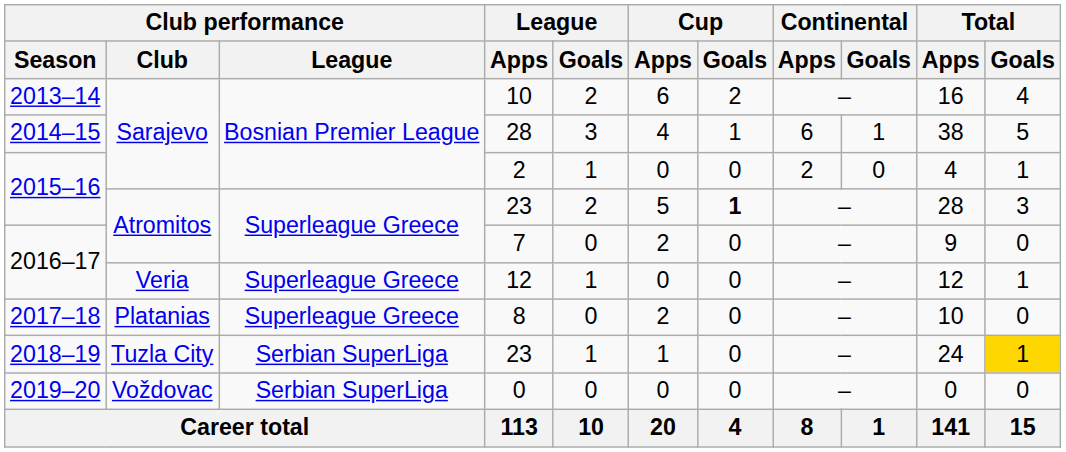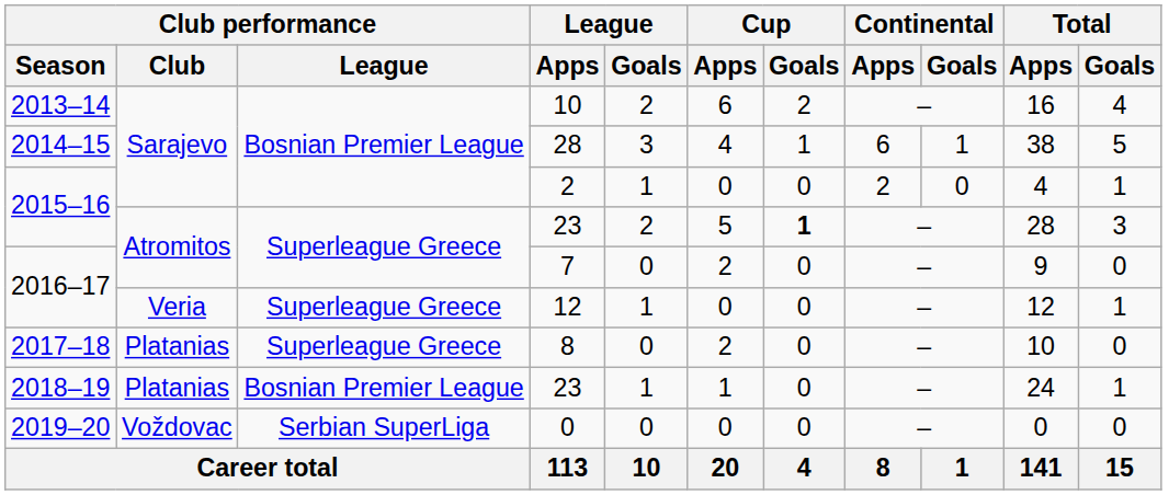 <table class="wikitable" style="text-align:center">
 <tr>
 <th colspan=3>Club performance</th>
 <th colspan=2>League</th>
 <th colspan=2>Cup</th>
 <th colspan=2>Continental</th>
 <th colspan=2>Total</th>
 </tr>
 <tr>
 <th>Season</th>
 <th>Club</th>
 <th>League</th>
 <th>Apps</th>
 <th>Goals</th>
 <th>Apps</th>
 <th>Goals</th>
 <th>Apps</th>
 <th>Goals</th>
 <th>Apps</th>
 <th>Goals</th>
 </tr>
 <tr>
 <td><a href='#'>2013–14</a></td>
 <td rowspan="3"><a href='#'>Sarajevo</a></td>
 <td rowspan="3"><a href='#'>Bosnian Premier League</a></td>
 <td>10</td>
 <td>2</td>
 <td>6</td>
 <td>2</td>
 <td colspan="2">–</td>
 <td>16</td>
 <td>4</td>
 </tr>
 <tr>
 <td><a href='#'>2014–15</a></td>
 <td>28</td>
 <td>3</td>
 <td>4</td>
 <td>1</td>
 <td>6</td>
 <td>1</td>
 <td>38</td>
 <td>5</td>
 </tr>
 <tr>
 <td rowspan=2><a href='#'>2015–16</a></td>
 <td>2</td>
 <td>1</td>
 <td>0</td>
 <td>0</td>
 <td>2</td>
 <td>0</td>
 <td>4</td>
 <td>1</td>
 </tr>
 <tr>
 <td rowspan=2><a href='#'>Atromitos</a></td>
 <td rowspan=2><a href='#'>Superleague Greece</a></td>
 <td>23</td>
 <td>2</td>
 <td>5</td>
 <td><strong>1</strong></td>
 <td colspan="2">–</td>
 <td>28</td>
 <td>3</td>
 </tr>
 <tr>
 <td rowspan=2>2016–17</td>
 <td>7</td>
 <td>0</td>
 <td>2</td>
 <td>0</td>
 <td colspan="2">–</td>
 <td>9</td>
 <td>0</td>
 </tr>
 <tr>
 <td><a href='#'>Veria</a></td>
 <td><a href='#'>Superleague Greece</a></td>
 <td>12</td>
 <td>1</td>
 <td>0</td>
 <td>0</td>
 <td colspan="2">–</td>
 <td>12</td>
 <td>1</td>
 </tr>
 <tr>
 <td><a href='#'>2017–18</a></td>
 <td><a href='#'>Platanias</a></td>
 <td><a href='#'>Superleague Greece</a></td>
 <td>8</td>
 <td>0</td>
 <td>2</td>
 <td>0</td>
 <td colspan="2">–</td>
 <td>10</td>
 <td>0</td>
 </tr>
 <tr>
 <td><a href='#'>2018–19</a></td>
-<td><a href='#'>Tuzla City</a></td>
-<td><a href='#'>Serbian SuperLiga</a></td>
+<td><a href='#'>Platanias</a></td>
+<td><a href='#'>Bosnian Premier League</a></td>
 <td>23</td>
 <td>1</td>
 <td>1</td>
 <td>0</td>
 <td colspan="2">–</td>
 <td>24</td>
-<td style="background: gold;">1</td>
+<td>1</td>
 </tr>
 <tr>
 <td><a href='#'>2019–20</a></td>
 <td><a href='#'>Voždovac</a></td>
 <td><a href='#'>Serbian SuperLiga</a></td>
 <td>0</td>
 <td>0</td>
 <td>0</td>
 <td>0</td>
 <td colspan="2">–</td>
 <td>0</td>
 <td>0</td>
 </tr>
 <tr>
 <th colspan=3>Career total</th>
 <th>113</th>
 <th>10</th>
 <th>20</th>
 <th>4</th>
 <th>8</th>
 <th>1</th>
 <th>141</th>
 <th>15</th>
 </tr>
 </table>
